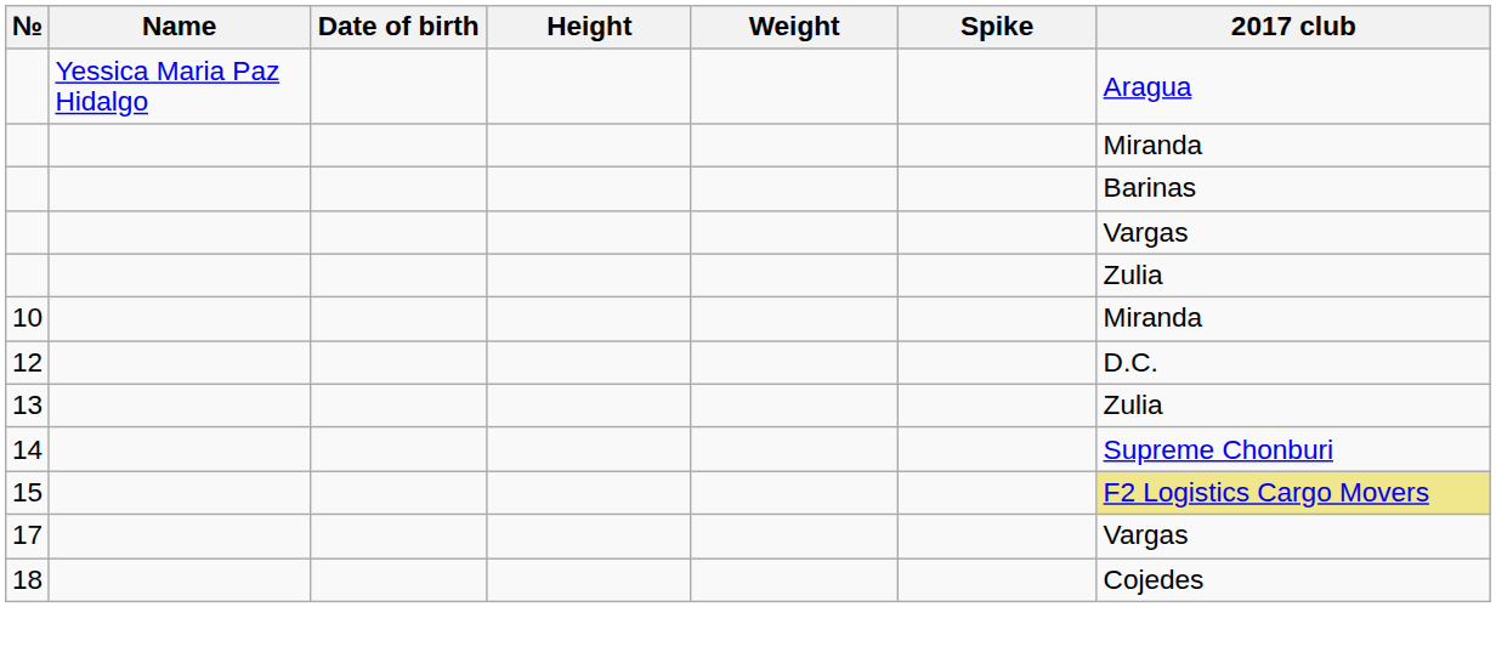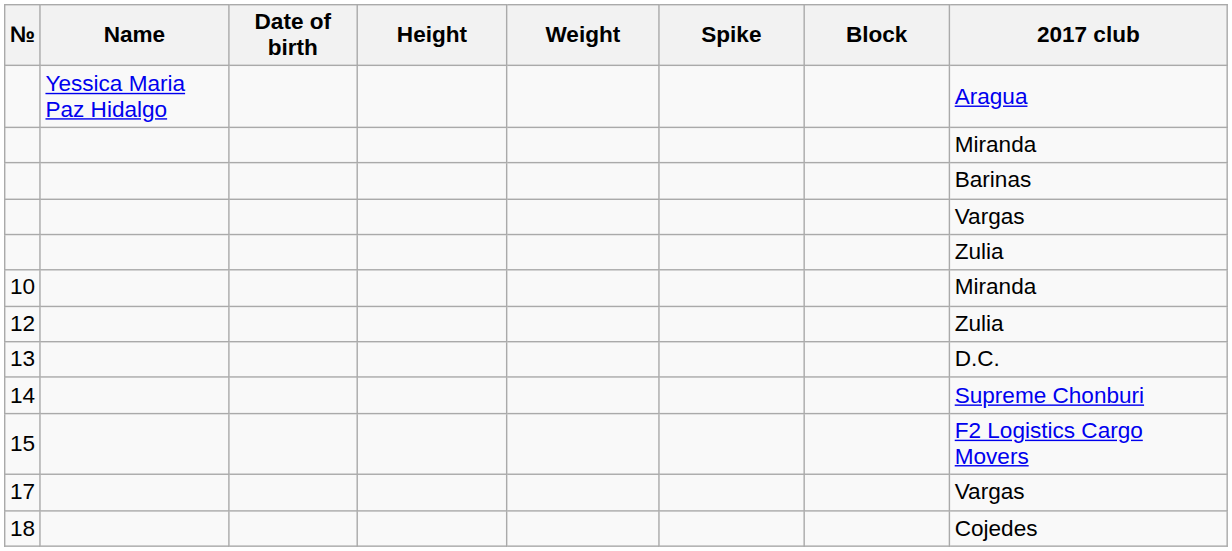 <table class="wikitable sortable" style="font-size:100%; text-align:center;">
 <tr>
 <th>№</th>
 <th style="width:12em">Name</th>
 <th style="width:8em">Date of birth</th>
 <th style="width:9em">Height</th>
 <th style="width:9em">Weight</th>
 <th style="width:9em">Spike</th>
+<th style="width:9em">Block</th>
 <th style="width:19em">2017 club</th>
 </tr>
 <tr>
 <td></td>
 <td style="text-align:left;"><a href='#'>Yessica Maria Paz Hidalgo</a></td>
 <td style="text-align:right;"></td>
+<td></td>
 <td></td>
 <td></td>
 <td></td>
 <td style="text-align:left;"> <a href='#'>Aragua</a></td>
 </tr>
 <tr>
 <td></td>
 <td style="text-align:left;"></td>
 <td style="text-align:right;"></td>
 <td></td>
 <td></td>
 <td></td>
+<td></td>
 <td style="text-align:left;"> Miranda</td>
 </tr>
 <tr>
 <td></td>
 <td style="text-align:left;"></td>
 <td style="text-align:right;"></td>
+<td></td>
 <td></td>
 <td></td>
 <td></td>
 <td style="text-align:left;"> Barinas</td>
 </tr>
 <tr>
 <td></td>
 <td style="text-align:left;"></td>
 <td style="text-align:right;"></td>
 <td></td>
 <td></td>
 <td></td>
+<td></td>
 <td style="text-align:left;"> Vargas</td>
 </tr>
 <tr>
 <td></td>
 <td style="text-align:left;"></td>
 <td style="text-align:right;"></td>
+<td></td>
 <td></td>
 <td></td>
 <td></td>
 <td style="text-align:left;"> Zulia</td>
 </tr>
 <tr>
 <td>10</td>
 <td style="text-align:left;"></td>
 <td style="text-align:right;"></td>
 <td></td>
 <td></td>
 <td></td>
+<td></td>
 <td style="text-align:left;"> Miranda</td>
 </tr>
 <tr>
 <td>12</td>
 <td style="text-align:left;"></td>
 <td style="text-align:right;"></td>
 <td></td>
 <td></td>
 <td></td>
-<td style="text-align:left;"> D.C.</td>
+<td></td>
+<td style="text-align:left;"> Zulia</td>
 </tr>
 <tr>
 <td>13</td>
 <td style="text-align:left;"></td>
 <td style="text-align:right;"></td>
 <td></td>
 <td></td>
 <td></td>
-<td style="text-align:left;"> Zulia</td>
+<td></td>
+<td style="text-align:left;"> D.C.</td>
 </tr>
 <tr>
 <td>14</td>
 <td style="text-align:left;"></td>
 <td style="text-align:right;"></td>
+<td></td>
 <td></td>
 <td></td>
 <td></td>
 <td style="text-align:left;">  <a href='#'>Supreme Chonburi</a></td>
 </tr>
 <tr>
 <td>15</td>
 <td style="text-align:left;"></td>
 <td style="text-align:right;"></td>
 <td></td>
 <td></td>
 <td></td>
-<td style="background: khaki; text-align:left;"> <a href='#'>F2 Logistics Cargo Movers</a></td>
+<td></td>
+<td style="text-align:left;"> <a href='#'>F2 Logistics Cargo Movers</a></td>
 </tr>
 <tr>
 <td>17</td>
 <td style="text-align:left;"></td>
 <td style="text-align:right;"></td>
+<td></td>
 <td></td>
 <td></td>
 <td></td>
 <td style="text-align:left;"> Vargas</td>
 </tr>
 <tr>
 <td>18</td>
 <td style="text-align:left;"></td>
 <td style="text-align:right;"></td>
 <td></td>
 <td></td>
 <td></td>
+<td></td>
 <td style="text-align:left;"> Cojedes</td>
 </tr>
 </table>
